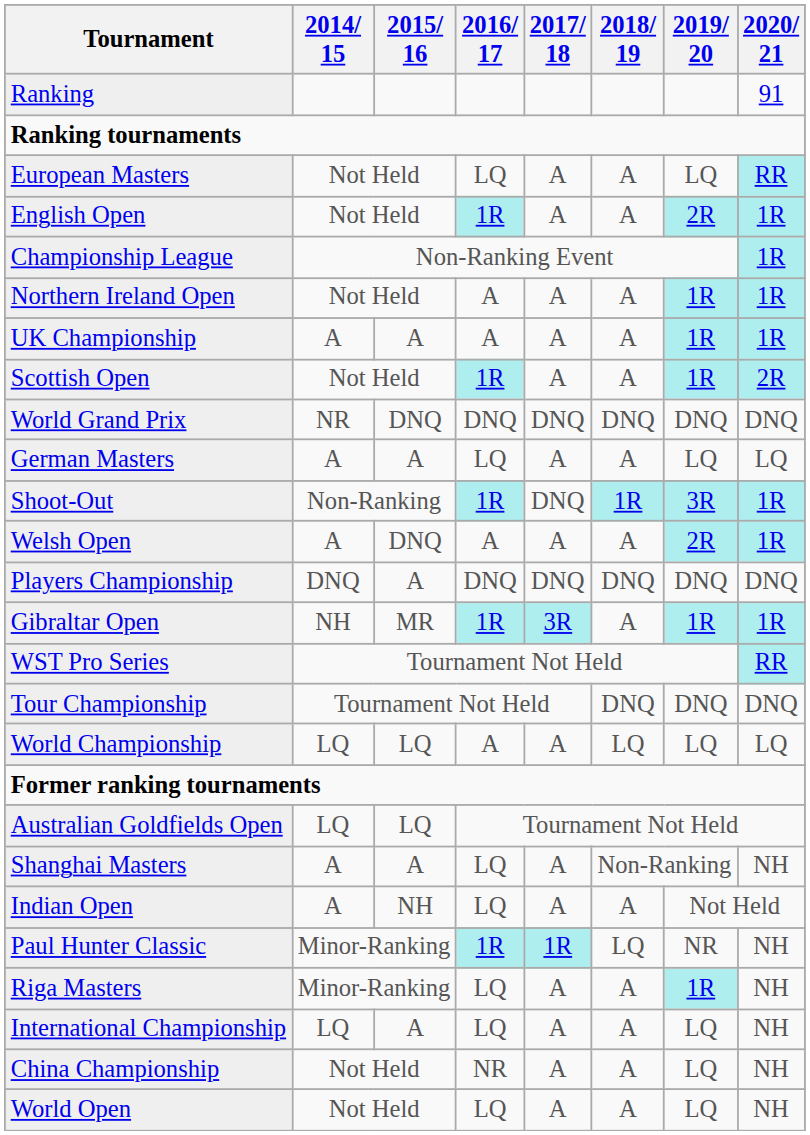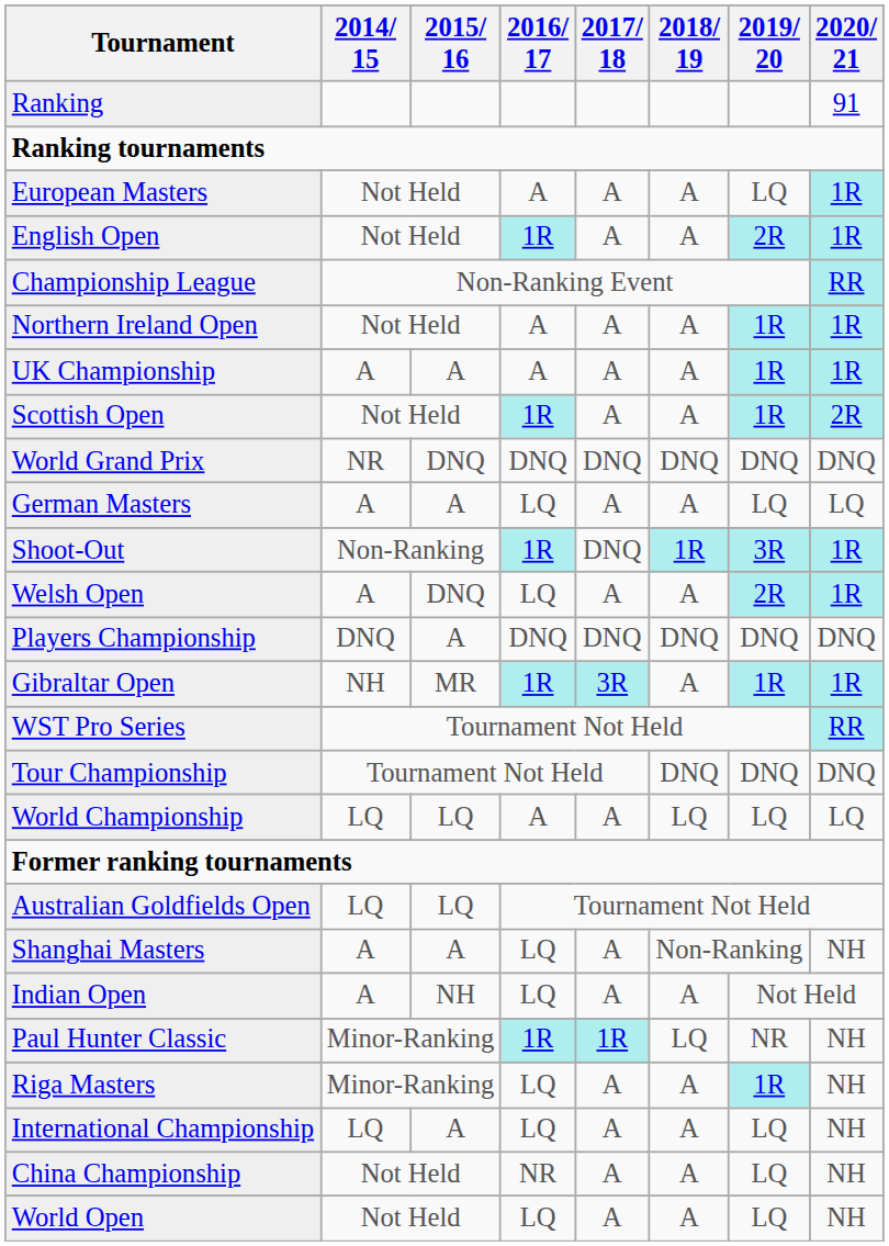 <table class="wikitable"  style="font-size:85%;">
 <tr>
 <th>Tournament</th>
 <th><a href='#'>2014/<br>15</a></th>
 <th><a href='#'>2015/<br>16</a></th>
 <th><a href='#'>2016/<br>17</a></th>
 <th><a href='#'>2017/<br>18</a></th>
 <th><a href='#'>2018/<br>19</a></th>
 <th><a href='#'>2019/<br>20</a></th>
 <th><a href='#'>2020/<br>21</a></th>
 </tr>
 <tr>
 <td style="background:#EFEFEF;"><a href='#'>Ranking</a></td>
 <td align="center"></td>
 <td align="center"></td>
 <td align="center"></td>
 <td align="center"></td>
 <td align="center"></td>
 <td align="center"></td>
 <td align="center"><a href='#'>91</a></td>
 </tr>
 <tr>
 <td colspan="10"><strong>Ranking tournaments</strong></td>
 </tr>
 <tr>
 <td style="background:#EFEFEF;"><a href='#'>European Masters</a></td>
 <td align="center" colspan="2" style="color:#555555;">Not Held</td>
-<td align="center" style="color:#555555;">LQ</td>
+<td align="center" style="color:#555555;">A</td>
 <td align="center" style="color:#555555;">A</td>
 <td align="center" style="color:#555555;">A</td>
 <td align="center" style="color:#555555;">LQ</td>
-<td align="center" style="background:#afeeee;"><a href='#'>RR</a></td>
+<td align="center" style="background:#afeeee;"><a href='#'>1R</a></td>
 </tr>
 <tr>
 <td style="background:#EFEFEF;"><a href='#'>English Open</a></td>
 <td align="center" colspan="2" style="color:#555555;">Not Held</td>
 <td align="center" style="background:#afeeee;"><a href='#'>1R</a></td>
 <td align="center" style="color:#555555;">A</td>
 <td align="center" style="color:#555555;">A</td>
 <td align="center" style="background:#afeeee;"><a href='#'>2R</a></td>
 <td align="center" style="background:#afeeee;"><a href='#'>1R</a></td>
 </tr>
 <tr>
 <td style="background:#EFEFEF;"><a href='#'>Championship League</a></td>
 <td align="center" colspan="6" style="color:#555555;">Non-Ranking Event</td>
-<td align="center" style="background:#afeeee;"><a href='#'>1R</a></td>
+<td align="center" style="background:#afeeee;"><a href='#'>RR</a></td>
 </tr>
 <tr>
 <td style="background:#EFEFEF;"><a href='#'>Northern Ireland Open</a></td>
 <td align="center" colspan="2" style="color:#555555;">Not Held</td>
 <td align="center" style="color:#555555;">A</td>
 <td align="center" style="color:#555555;">A</td>
 <td align="center" style="color:#555555;">A</td>
 <td align="center" style="background:#afeeee;"><a href='#'>1R</a></td>
 <td align="center" style="background:#afeeee;"><a href='#'>1R</a></td>
 </tr>
 <tr>
 <td style="background:#EFEFEF;"><a href='#'>UK Championship</a></td>
 <td align="center" style="color:#555555;">A</td>
 <td align="center" style="color:#555555;">A</td>
 <td align="center" style="color:#555555;">A</td>
 <td align="center" style="color:#555555;">A</td>
 <td align="center" style="color:#555555;">A</td>
 <td align="center" style="background:#afeeee;"><a href='#'>1R</a></td>
 <td align="center" style="background:#afeeee;"><a href='#'>1R</a></td>
 </tr>
 <tr>
 <td style="background:#EFEFEF;"><a href='#'>Scottish Open</a></td>
 <td align="center" colspan="2" style="color:#555555;">Not Held</td>
 <td align="center" style="background:#afeeee;"><a href='#'>1R</a></td>
 <td align="center" style="color:#555555;">A</td>
 <td align="center" style="color:#555555;">A</td>
 <td align="center" style="background:#afeeee;"><a href='#'>1R</a></td>
 <td align="center" style="background:#afeeee;"><a href='#'>2R</a></td>
 </tr>
 <tr>
 <td style="background:#EFEFEF;"><a href='#'>World Grand Prix</a></td>
 <td align="center" style="color:#555555;">NR</td>
 <td align="center" style="color:#555555;">DNQ</td>
 <td align="center" style="color:#555555;">DNQ</td>
 <td align="center" style="color:#555555;">DNQ</td>
 <td align="center" style="color:#555555;">DNQ</td>
 <td align="center" style="color:#555555;">DNQ</td>
 <td align="center" style="color:#555555;">DNQ</td>
 </tr>
 <tr>
 <td style="background:#EFEFEF;"><a href='#'>German Masters</a></td>
 <td align="center" style="color:#555555;">A</td>
 <td align="center" style="color:#555555;">A</td>
 <td align="center" style="color:#555555;">LQ</td>
 <td align="center" style="color:#555555;">A</td>
 <td align="center" style="color:#555555;">A</td>
 <td align="center" style="color:#555555;">LQ</td>
 <td align="center" style="color:#555555;">LQ</td>
 </tr>
 <tr>
 <td style="background:#EFEFEF;"><a href='#'>Shoot-Out</a></td>
 <td align="center" colspan="2" style="color:#555555;">Non-Ranking</td>
 <td align="center" style="background:#afeeee;"><a href='#'>1R</a></td>
 <td align="center" style="color:#555555;">DNQ</td>
 <td align="center" style="background:#afeeee;"><a href='#'>1R</a></td>
 <td align="center" style="background:#afeeee;"><a href='#'>3R</a></td>
 <td align="center" style="background:#afeeee;"><a href='#'>1R</a></td>
 </tr>
 <tr>
 <td style="background:#EFEFEF;"><a href='#'>Welsh Open</a></td>
 <td align="center" style="color:#555555;">A</td>
 <td align="center" style="color:#555555;">DNQ</td>
-<td align="center" style="color:#555555;">A</td>
+<td align="center" style="color:#555555;">LQ</td>
 <td align="center" style="color:#555555;">A</td>
 <td align="center" style="color:#555555;">A</td>
 <td align="center" style="background:#afeeee;"><a href='#'>2R</a></td>
 <td align="center" style="background:#afeeee;"><a href='#'>1R</a></td>
 </tr>
 <tr>
 <td style="background:#EFEFEF;"><a href='#'>Players Championship</a></td>
 <td align="center" style="color:#555555;">DNQ</td>
 <td align="center" style="color:#555555;">A</td>
 <td align="center" style="color:#555555;">DNQ</td>
 <td align="center" style="color:#555555;">DNQ</td>
 <td align="center" style="color:#555555;">DNQ</td>
 <td align="center" style="color:#555555;">DNQ</td>
 <td align="center" style="color:#555555;">DNQ</td>
 </tr>
 <tr>
 <td style="background:#EFEFEF;"><a href='#'>Gibraltar Open</a></td>
 <td align="center" style="color:#555555;">NH</td>
 <td align="center" style="color:#555555;">MR</td>
 <td align="center" style="background:#afeeee;"><a href='#'>1R</a></td>
 <td align="center" style="background:#afeeee;"><a href='#'>3R</a></td>
 <td align="center" style="color:#555555;">A</td>
 <td align="center" style="background:#afeeee;"><a href='#'>1R</a></td>
 <td align="center" style="background:#afeeee;"><a href='#'>1R</a></td>
 </tr>
 <tr>
 <td style="background:#EFEFEF;"><a href='#'>WST Pro Series</a></td>
 <td align="center" colspan="6" style="color:#555555;">Tournament Not Held</td>
 <td align="center" style="background:#afeeee;"><a href='#'>RR</a></td>
 </tr>
 <tr>
 <td style="background:#EFEFEF;"><a href='#'>Tour Championship</a></td>
 <td align="center" colspan="4" style="color:#555555;">Tournament Not Held</td>
 <td align="center" style="color:#555555;">DNQ</td>
 <td align="center" style="color:#555555;">DNQ</td>
 <td align="center" style="color:#555555;">DNQ</td>
 </tr>
 <tr>
 <td style="background:#EFEFEF;"><a href='#'>World Championship</a></td>
 <td align="center" style="color:#555555;">LQ</td>
 <td align="center" style="color:#555555;">LQ</td>
 <td align="center" style="color:#555555;">A</td>
 <td align="center" style="color:#555555;">A</td>
 <td align="center" style="color:#555555;">LQ</td>
 <td align="center" style="color:#555555;">LQ</td>
 <td align="center" style="color:#555555;">LQ</td>
 </tr>
 <tr>
 <td colspan="10"><strong>Former ranking tournaments</strong></td>
 </tr>
 <tr>
 <td style="background:#EFEFEF;"><a href='#'>Australian Goldfields Open</a></td>
 <td align="center" style="color:#555555;">LQ</td>
 <td align="center" style="color:#555555;">LQ</td>
 <td align="center" colspan="10" style="color:#555555;">Tournament Not Held</td>
 </tr>
 <tr>
 <td style="background:#EFEFEF;"><a href='#'>Shanghai Masters</a></td>
 <td align="center" style="color:#555555;">A</td>
 <td align="center" style="color:#555555;">A</td>
 <td align="center" style="color:#555555;">LQ</td>
 <td align="center" style="color:#555555;">A</td>
 <td align="center" colspan="2" style="color:#555555;">Non-Ranking</td>
 <td align="center" style="color:#555555;">NH</td>
 </tr>
 <tr>
 <td style="background:#EFEFEF;"><a href='#'>Indian Open</a></td>
 <td align="center" style="color:#555555;">A</td>
 <td align="center" style="color:#555555;">NH</td>
 <td align="center" style="color:#555555;">LQ</td>
 <td align="center" style="color:#555555;">A</td>
 <td align="center" style="color:#555555;">A</td>
 <td align="center" colspan="2" style="color:#555555;">Not Held</td>
 </tr>
 <tr>
 <td style="background:#EFEFEF;"><a href='#'>Paul Hunter Classic</a></td>
 <td align="center" colspan="2" style="color:#555555;">Minor-Ranking</td>
 <td align="center" style="background:#afeeee;"><a href='#'>1R</a></td>
 <td align="center" style="background:#afeeee;"><a href='#'>1R</a></td>
 <td align="center" style="color:#555555;">LQ</td>
 <td align="center" style="color:#555555;">NR</td>
 <td align="center" style="color:#555555;">NH</td>
 </tr>
 <tr>
 <td style="background:#EFEFEF;"><a href='#'>Riga Masters</a></td>
 <td align="center" colspan="2" style="color:#555555;">Minor-Ranking</td>
 <td align="center" style="color:#555555;">LQ</td>
 <td align="center" style="color:#555555;">A</td>
 <td align="center" style="color:#555555;">A</td>
 <td align="center" style="background:#afeeee;"><a href='#'>1R</a></td>
 <td align="center" style="color:#555555;">NH</td>
 </tr>
 <tr>
 <td style="background:#EFEFEF;"><a href='#'>International Championship</a></td>
 <td align="center" style="color:#555555;">LQ</td>
 <td align="center" style="color:#555555;">A</td>
 <td align="center" style="color:#555555;">LQ</td>
 <td align="center" style="color:#555555;">A</td>
 <td align="center" style="color:#555555;">A</td>
 <td align="center" style="color:#555555;">LQ</td>
 <td align="center" style="color:#555555;">NH</td>
 </tr>
 <tr>
 <td style="background:#EFEFEF;"><a href='#'>China Championship</a></td>
 <td align="center" colspan="2" style="color:#555555;">Not Held</td>
 <td align="center" style="color:#555555;">NR</td>
 <td align="center" style="color:#555555;">A</td>
 <td align="center" style="color:#555555;">A</td>
 <td align="center" style="color:#555555;">LQ</td>
 <td align="center" style="color:#555555;">NH</td>
 </tr>
 <tr>
 <td style="background:#EFEFEF;"><a href='#'>World Open</a></td>
 <td align="center" colspan="2" style="color:#555555;">Not Held</td>
 <td align="center" style="color:#555555;">LQ</td>
 <td align="center" style="color:#555555;">A</td>
 <td align="center" style="color:#555555;">A</td>
 <td align="center" style="color:#555555;">LQ</td>
 <td align="center" style="color:#555555;">NH</td>
 </tr>
 </table>
